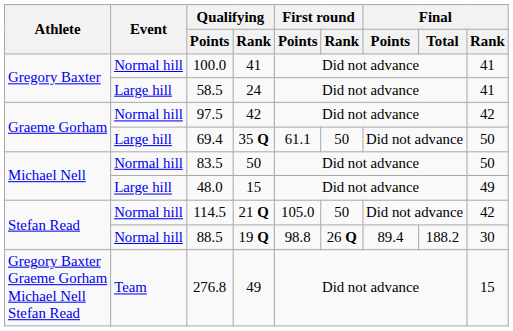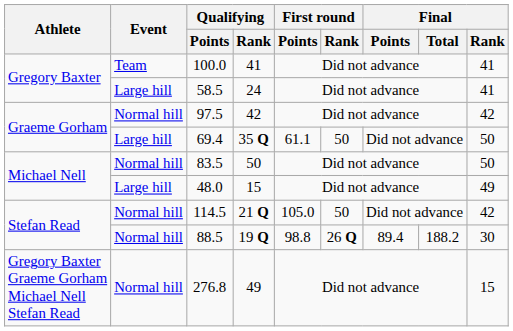 <table class="wikitable" style="font-size:90%">
 <tr>
 <th rowspan="2">Athlete</th>
 <th rowspan="2">Event</th>
 <th colspan="2">Qualifying</th>
 <th colspan="2">First round</th>
 <th colspan="3">Final</th>
 </tr>
 <tr>
 <th>Points</th>
 <th>Rank</th>
 <th>Points</th>
 <th>Rank</th>
 <th>Points</th>
 <th>Total</th>
 <th>Rank</th>
 </tr>
 <tr>
 <td rowspan=2><a href='#'>Gregory Baxter</a></td>
-<td><a href='#'>Normal hill</a></td>
+<td><a href='#'>Team</a></td>
 <td style="text-align:center;">100.0</td>
 <td style="text-align:center;">41</td>
 <td colspan="4" style="text-align:center;">Did not advance</td>
 <td style="text-align:center;">41</td>
 </tr>
 <tr>
 <td><a href='#'>Large hill</a></td>
 <td style="text-align:center;">58.5</td>
 <td style="text-align:center;">24</td>
 <td colspan="4" style="text-align:center;">Did not advance</td>
 <td style="text-align:center;">41</td>
 </tr>
 <tr>
 <td rowspan=2><a href='#'>Graeme Gorham</a></td>
 <td><a href='#'>Normal hill</a></td>
 <td style="text-align:center;">97.5</td>
 <td style="text-align:center;">42</td>
 <td colspan="4" style="text-align:center;">Did not advance</td>
 <td style="text-align:center;">42</td>
 </tr>
 <tr>
 <td><a href='#'>Large hill</a></td>
 <td style="text-align:center;">69.4</td>
 <td style="text-align:center;">35 <strong>Q</strong></td>
 <td style="text-align:center;">61.1</td>
 <td style="text-align:center;">50</td>
 <td colspan="2" style="text-align:center;">Did not advance</td>
 <td style="text-align:center;">50</td>
 </tr>
 <tr>
 <td rowspan=2><a href='#'>Michael Nell</a></td>
 <td><a href='#'>Normal hill</a></td>
 <td style="text-align:center;">83.5</td>
 <td style="text-align:center;">50</td>
 <td colspan="4" style="text-align:center;">Did not advance</td>
 <td style="text-align:center;">50</td>
 </tr>
 <tr>
 <td><a href='#'>Large hill</a></td>
 <td style="text-align:center;">48.0</td>
 <td style="text-align:center;">15</td>
 <td colspan="4" style="text-align:center;">Did not advance</td>
 <td style="text-align:center;">49</td>
 </tr>
 <tr>
 <td rowspan=2><a href='#'>Stefan Read</a></td>
 <td><a href='#'>Normal hill</a></td>
 <td style="text-align:center;">114.5</td>
 <td style="text-align:center;">21 <strong>Q</strong></td>
 <td style="text-align:center;">105.0</td>
 <td style="text-align:center;">50</td>
 <td colspan="2" style="text-align:center;">Did not advance</td>
 <td style="text-align:center;">42</td>
 </tr>
 <tr>
 <td><a href='#'>Normal hill</a></td>
 <td style="text-align:center;">88.5</td>
 <td style="text-align:center;">19 <strong>Q</strong></td>
 <td style="text-align:center;">98.8</td>
 <td style="text-align:center;">26 <strong>Q</strong></td>
 <td style="text-align:center;">89.4</td>
 <td style="text-align:center;">188.2</td>
 <td style="text-align:center;">30</td>
 </tr>
 <tr>
 <td><a href='#'>Gregory Baxter</a><br><a href='#'>Graeme Gorham</a><br><a href='#'>Michael Nell</a><br><a href='#'>Stefan Read</a></td>
-<td><a href='#'>Team</a></td>
+<td><a href='#'>Normal hill</a></td>
 <td style="text-align:center;">276.8</td>
 <td style="text-align:center;">49</td>
 <td colspan="4" style="text-align:center;">Did not advance</td>
 <td style="text-align:center;">15</td>
 </tr>
 </table>
